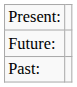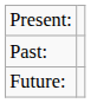 <table class="wikitable">
 <tr>
 <td>Present:</td>
 <td></td>
 </tr>
 <tr>
+<td>Past:</td>
+<td></td>
+</tr>
+<tr>
 <td>Future:</td>
 <td></td>
 </tr>
-<tr>
-<td>Past:</td>
-<td></td>
-</tr>
 </table>
